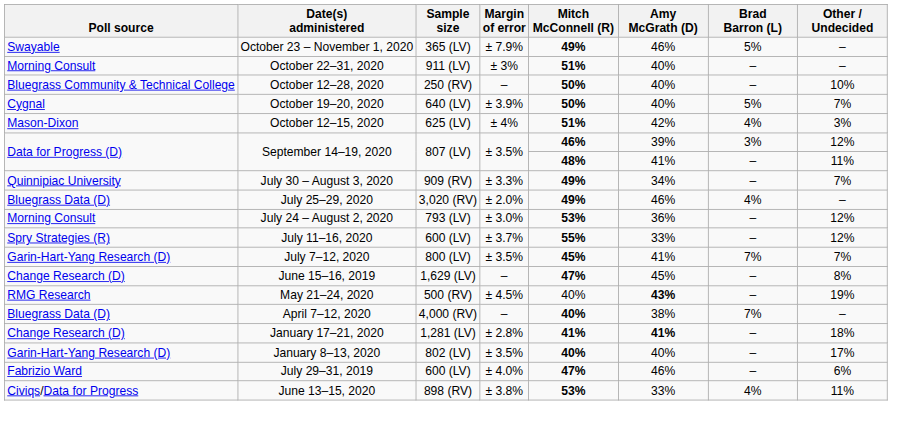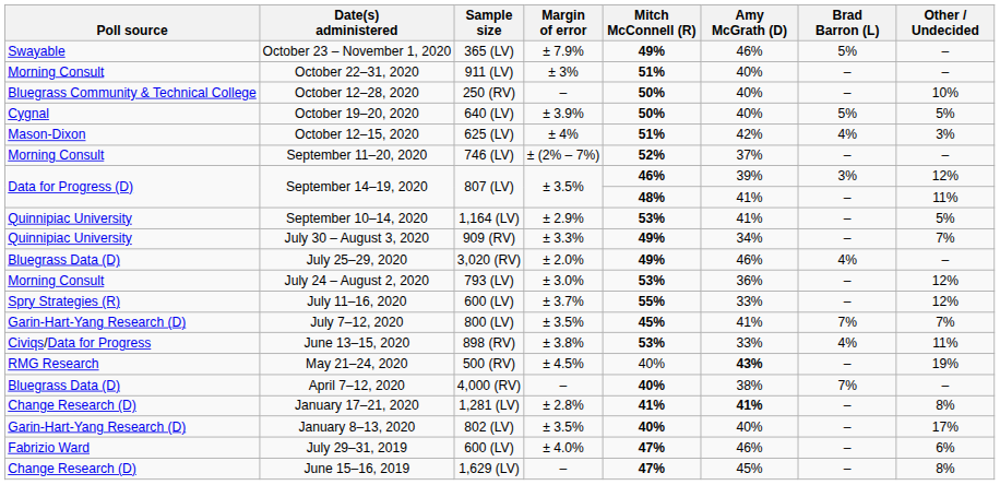 <table class="wikitable" style="font-size:90%;text-align:center;">
 <tr valign=bottom>
 <th>Poll source</th>
 <th>Date(s)<br>administered</th>
 <th>Sample<br>size</th>
 <th>Margin<br>of error</th>
 <th style="width:100px;">Mitch<br>McConnell (R)</th>
 <th style="width:100px;">Amy<br>McGrath (D)</th>
 <th style="width:100px;">Brad<br>Barron (L)</th>
 <th style="width:100px;">Other /<br>Undecided</th>
 </tr>
 <tr>
 <td style="text-align:left;"><a href='#'>Swayable</a></td>
 <td>October 23 – November 1, 2020</td>
 <td>365 (LV)</td>
 <td>± 7.9%</td>
 <td><strong>49%</strong></td>
 <td>46%</td>
 <td>5%</td>
 <td>–</td>
 </tr>
 <tr>
 <td style="text-align:left;"><a href='#'>Morning Consult</a></td>
 <td>October 22–31, 2020</td>
 <td>911 (LV)</td>
 <td>± 3%</td>
 <td><strong>51%</strong></td>
 <td>40%</td>
 <td>–</td>
 <td>–</td>
 </tr>
 <tr>
 <td style="text-align:left;"><a href='#'>Bluegrass Community & Technical College</a></td>
 <td>October 12–28, 2020</td>
 <td>250 (RV)</td>
 <td>–</td>
 <td><strong>50%</strong></td>
 <td>40%</td>
 <td>–</td>
 <td>10%</td>
 </tr>
 <tr>
 <td style="text-align:left;"><a href='#'>Cygnal</a></td>
 <td>October 19–20, 2020</td>
 <td>640 (LV)</td>
 <td>± 3.9%</td>
 <td><strong>50%</strong></td>
 <td>40%</td>
 <td>5%</td>
-<td>7%</td>
+<td>5%</td>
 </tr>
 <tr>
 <td style="text-align:left;"><a href='#'>Mason-Dixon</a></td>
 <td>October 12–15, 2020</td>
 <td>625 (LV)</td>
 <td>± 4%</td>
 <td><strong>51%</strong></td>
 <td>42%</td>
 <td>4%</td>
 <td>3%</td>
+</tr>
+<tr>
+<td style="text-align:left;"><a href='#'>Morning Consult</a></td>
+<td>September 11–20, 2020</td>
+<td>746 (LV)</td>
+<td>± (2% – 7%)</td>
+<td><strong>52%</strong></td>
+<td>37%</td>
+<td>–</td>
+<td>–</td>
 </tr>
 <tr>
 <td rowspan=2 style="text-align:left;"><a href='#'>Data for Progress (D)</a></td>
 <td rowspan=2>September 14–19, 2020</td>
 <td rowspan=2>807 (LV)</td>
 <td rowspan=2>± 3.5%</td>
 <td><strong>46%</strong></td>
 <td>39%</td>
 <td>3%</td>
 <td>12%</td>
 </tr>
 <tr>
 <td><strong>48%</strong></td>
 <td>41%</td>
 <td>–</td>
 <td>11%</td>
+</tr>
+<tr>
+<td style="text-align:left;"><a href='#'>Quinnipiac University</a></td>
+<td>September 10–14, 2020</td>
+<td>1,164 (LV)</td>
+<td>± 2.9%</td>
+<td><strong>53%</strong></td>
+<td>41%</td>
+<td>–</td>
+<td>5%</td>
 </tr>
 <tr>
 <td style="text-align:left;"><a href='#'>Quinnipiac University</a></td>
 <td>July 30 – August 3, 2020</td>
 <td>909 (RV)</td>
 <td>± 3.3%</td>
 <td><strong>49%</strong></td>
 <td>34%</td>
 <td>–</td>
 <td>7%</td>
 </tr>
 <tr>
 <td style="text-align:left;"><a href='#'>Bluegrass Data (D)</a></td>
 <td>July 25–29, 2020</td>
 <td>3,020 (RV)</td>
 <td>± 2.0%</td>
 <td><strong>49%</strong></td>
 <td>46%</td>
 <td>4%</td>
 <td>–</td>
 </tr>
 <tr>
 <td style="text-align:left;"><a href='#'>Morning Consult</a></td>
 <td>July 24 – August 2, 2020</td>
 <td>793 (LV)</td>
 <td>± 3.0%</td>
 <td><strong>53%</strong></td>
 <td>36%</td>
 <td>–</td>
 <td>12%</td>
 </tr>
 <tr>
 <td style="text-align:left;"><a href='#'>Spry Strategies (R)</a></td>
 <td>July 11–16, 2020</td>
 <td>600 (LV)</td>
 <td>± 3.7%</td>
 <td><strong>55%</strong></td>
 <td>33%</td>
 <td>–</td>
 <td>12%</td>
 </tr>
 <tr>
 <td style="text-align:left;"><a href='#'>Garin-Hart-Yang Research (D)</a></td>
 <td>July 7–12, 2020</td>
 <td>800 (LV)</td>
 <td>± 3.5%</td>
 <td><strong>45%</strong></td>
 <td>41%</td>
 <td>7%</td>
 <td>7%</td>
 </tr>
 <tr>
-<td style="text-align:left;"><a href='#'>Change Research (D)</a></td>
-<td>June 15–16, 2019</td>
-<td>1,629 (LV)</td>
-<td>–</td>
-<td><strong>47%</strong></td>
-<td>45%</td>
-<td>–</td>
-<td>8%</td>
+<td style="text-align:left;"><a href='#'>Civiqs</a>/<a href='#'>Data for Progress</a></td>
+<td>June 13–15, 2020</td>
+<td>898 (RV)</td>
+<td>± 3.8%</td>
+<td><strong>53%</strong></td>
+<td>33%</td>
+<td>4%</td>
+<td>11%</td>
 </tr>
 <tr>
 <td style="text-align:left;"><a href='#'>RMG Research</a></td>
 <td>May 21–24, 2020</td>
 <td>500 (RV)</td>
 <td>± 4.5%</td>
 <td>40%</td>
 <td><strong>43%</strong></td>
 <td>–</td>
 <td>19%</td>
 </tr>
 <tr>
 <td style="text-align:left;"><a href='#'>Bluegrass Data (D)</a></td>
 <td>April 7–12, 2020</td>
 <td>4,000 (RV)</td>
 <td>–</td>
 <td><strong>40%</strong></td>
 <td>38%</td>
 <td>7%</td>
 <td>–</td>
 </tr>
 <tr>
 <td style="text-align:left;"><a href='#'>Change Research (D)</a></td>
 <td>January 17–21, 2020</td>
 <td>1,281 (LV)</td>
 <td>± 2.8%</td>
 <td><strong>41%</strong></td>
 <td><strong>41%</strong></td>
 <td>–</td>
-<td>18%</td>
+<td>8%</td>
 </tr>
 <tr>
 <td style="text-align:left;"><a href='#'>Garin-Hart-Yang Research (D)</a></td>
 <td>January 8–13, 2020</td>
 <td>802 (LV)</td>
 <td>± 3.5%</td>
 <td><strong>40%</strong></td>
 <td>40%</td>
 <td>–</td>
 <td>17%</td>
 </tr>
 <tr>
 <td style="text-align:left;"><a href='#'>Fabrizio Ward</a></td>
 <td>July 29–31, 2019</td>
 <td>600 (LV)</td>
 <td>± 4.0%</td>
 <td><strong>47%</strong></td>
 <td>46%</td>
 <td>–</td>
 <td>6%</td>
 </tr>
 <tr>
-<td style="text-align:left;"><a href='#'>Civiqs</a>/<a href='#'>Data for Progress</a></td>
-<td>June 13–15, 2020</td>
-<td>898 (RV)</td>
-<td>± 3.8%</td>
-<td><strong>53%</strong></td>
-<td>33%</td>
-<td>4%</td>
-<td>11%</td>
+<td style="text-align:left;"><a href='#'>Change Research (D)</a></td>
+<td>June 15–16, 2019</td>
+<td>1,629 (LV)</td>
+<td>–</td>
+<td><strong>47%</strong></td>
+<td>45%</td>
+<td>–</td>
+<td>8%</td>
 </tr>
 </table>
